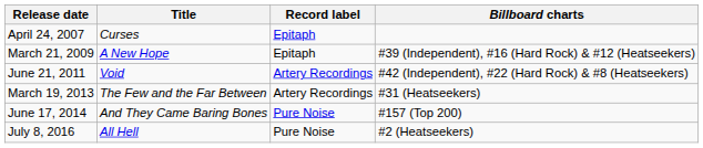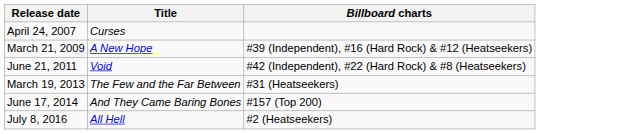 <table class="wikitable">
 <tr>
 <th>Release date</th>
 <th>Title</th>
-<th>Record label</th>
 <th><em>Billboard</em> charts</th>
 </tr>
 <tr>
 <td>April 24, 2007</td>
 <td><em>Curses</em></td>
-<td><a href='#'>Epitaph</a></td>
 <td></td>
 </tr>
 <tr>
 <td>March 21, 2009</td>
 <td><em><a href='#'>A New Hope</a></em></td>
-<td>Epitaph</td>
 <td>#39 (Independent), #16 (Hard Rock) & #12 (Heatseekers)</td>
 </tr>
 <tr>
 <td>June 21, 2011</td>
 <td><em><a href='#'>Void</a></em></td>
-<td><a href='#'>Artery Recordings</a></td>
 <td>#42 (Independent), #22 (Hard Rock) & #8 (Heatseekers)</td>
 </tr>
 <tr>
 <td>March 19, 2013</td>
 <td><em>The Few and the Far Between</em></td>
-<td>Artery Recordings</td>
 <td>#31 (Heatseekers)</td>
 </tr>
 <tr>
 <td>June 17, 2014</td>
 <td><em>And They Came Baring Bones</em></td>
-<td><a href='#'>Pure Noise</a></td>
 <td>#157 (Top 200)</td>
 </tr>
 <tr>
 <td>July 8, 2016</td>
 <td><em><a href='#'>All Hell</a></em></td>
-<td>Pure Noise</td>
 <td>#2 (Heatseekers)</td>
 </tr>
 </table>
